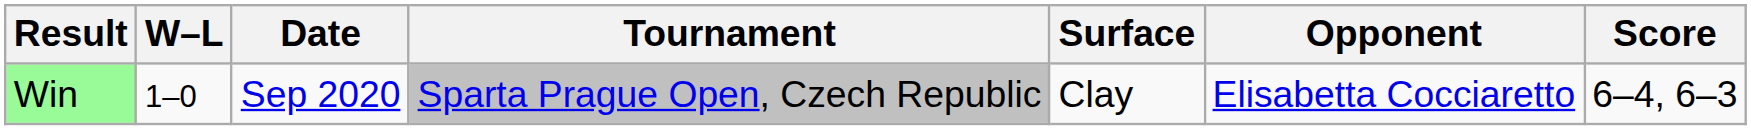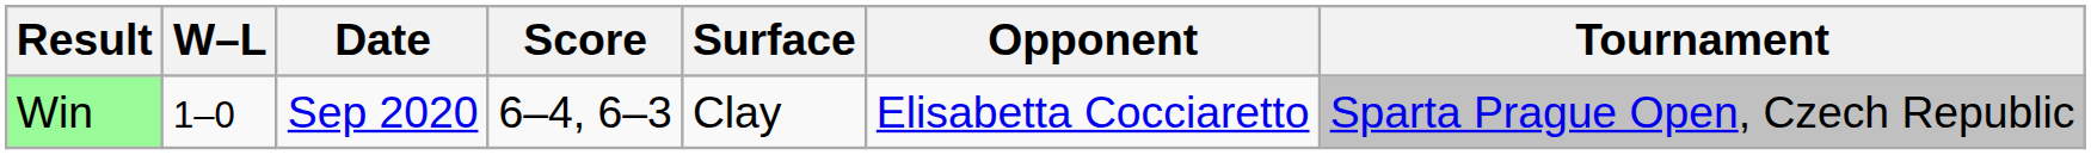 <table class="sortable wikitable">
 <tr>
 <th>Result</th>
 <th class=unsortable>W–L</th>
 <th>Date</th>
-<th>Tournament</th>
+<th class=unsortable>Score</th>
 <th>Surface</th>
 <th>Opponent</th>
-<th class=unsortable>Score</th>
+<th>Tournament</th>
 </tr>
 <tr>
 <td bgcolor=98FB98>Win</td>
 <td><small>1–0</small></td>
 <td><a href='#'>Sep 2020</a></td>
-<td style=background:silver><a href='#'>Sparta Prague Open</a>, Czech Republic</td>
+<td>6–4, 6–3</td>
 <td>Clay</td>
 <td> <a href='#'>Elisabetta Cocciaretto</a></td>
-<td>6–4, 6–3</td>
+<td style=background:silver><a href='#'>Sparta Prague Open</a>, Czech Republic</td>
 </tr>
 </table>
